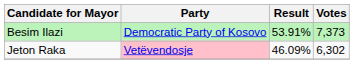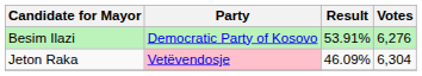 <table class=wikitable>
 <tr>
 <th>Candidate for Mayor</th>
 <th>Party</th>
 <th>Result</th>
 <th>Votes</th>
 </tr>
 <tr>
 <td style="background:#BBF3BB;">Besim Ilazi</td>
 <td style="background:#BBF3BB;"><a href='#'>Democratic Party of Kosovo</a></td>
 <td style="background:#BBF3BB;">53.91%</td>
-<td style="background:#BBF3BB;">7,373</td>
+<td style="background:#BBF3BB;">6,276</td>
 </tr>
 <tr>
 <td>Jeton Raka</td>
 <td style="background: pink;"><a href='#'>Vetëvendosje</a></td>
 <td>46.09%</td>
-<td>6,302</td>
+<td>6,304</td>
 </tr>
 <tr>
 </tr>
 </table>
